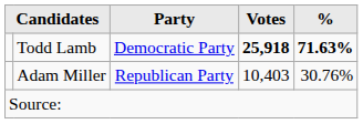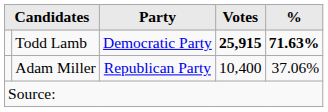 <table class=wikitable style="font-size:95%; text-align:right;">
 <tr>
 <th style="background-color:#E9E9E9" align=center colspan=2>Candidates</th>
 <th style="background-color:#E9E9E9" align=center>Party</th>
 <th style="background-color:#E9E9E9" align=center>Votes</th>
 <th style="background-color:#E9E9E9" align=center>%</th>
 </tr>
 <tr>
 <td></td>
 <td align=left>Todd Lamb</td>
 <td align=center><a href='#'>Democratic Party</a></td>
-<td><strong>25,918</strong></td>
+<td><strong>25,915</strong></td>
 <td><strong>71.63%</strong></td>
 </tr>
 <tr>
 <td></td>
 <td align=left>Adam Miller</td>
 <td align=center><a href='#'>Republican Party</a></td>
-<td>10,403</td>
-<td>30.76%</td>
+<td>10,400</td>
+<td>37.06%</td>
 </tr>
 <tr>
 <td align="left" colspan=6>Source: </td>
 </tr>
 </table>
